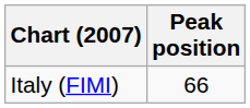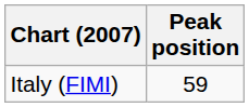 <table class="wikitable sortable">
 <tr>
 <th>Chart (2007)</th>
 <th>Peak<br>position</th>
 </tr>
 <tr>
 <td>Italy (<a href='#'>FIMI</a>)</td>
-<td style="text-align:center;">66</td>
+<td style="text-align:center;">59</td>
 </tr>
 </table>
